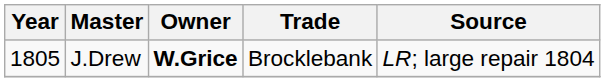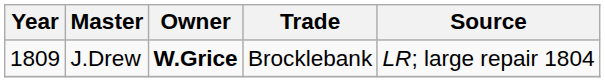 <table class=" wikitable">
 <tr>
 <th>Year</th>
 <th>Master</th>
 <th>Owner</th>
 <th>Trade</th>
 <th>Source</th>
 </tr>
 <tr>
-<td>1805</td>
+<td>1809</td>
 <td>J.Drew</td>
 <td><strong>W.Grice</strong></td>
 <td>Brocklebank</td>
 <td><em>LR</em>; large repair 1804</td>
 </tr>
 <tr>
 </tr>
 </table>
